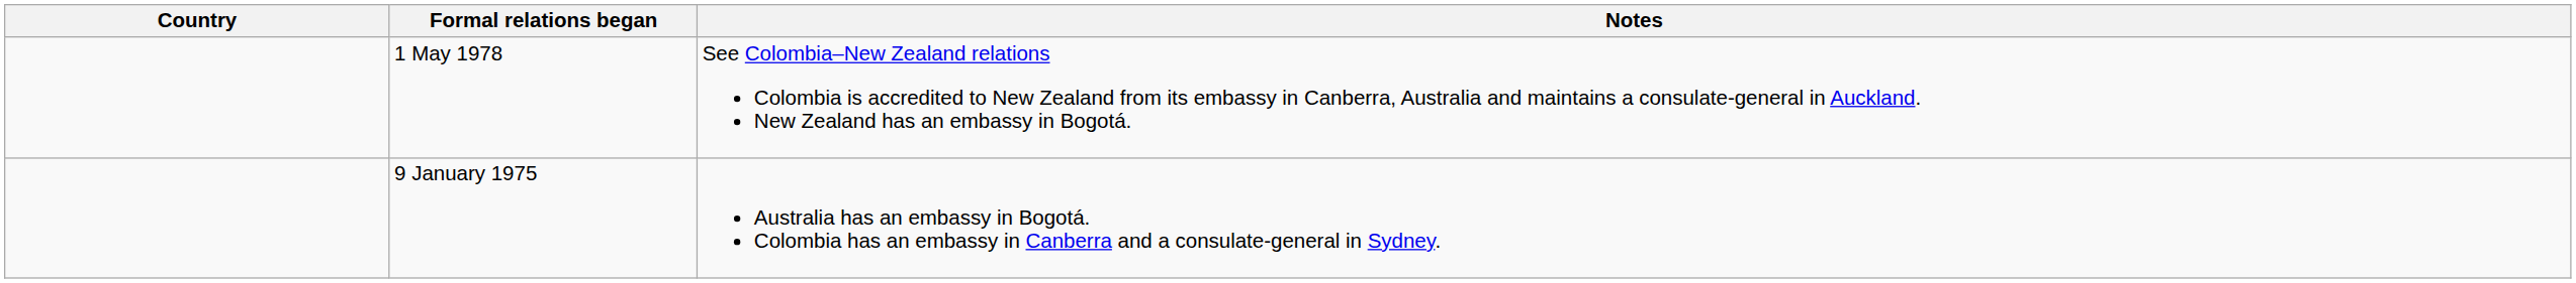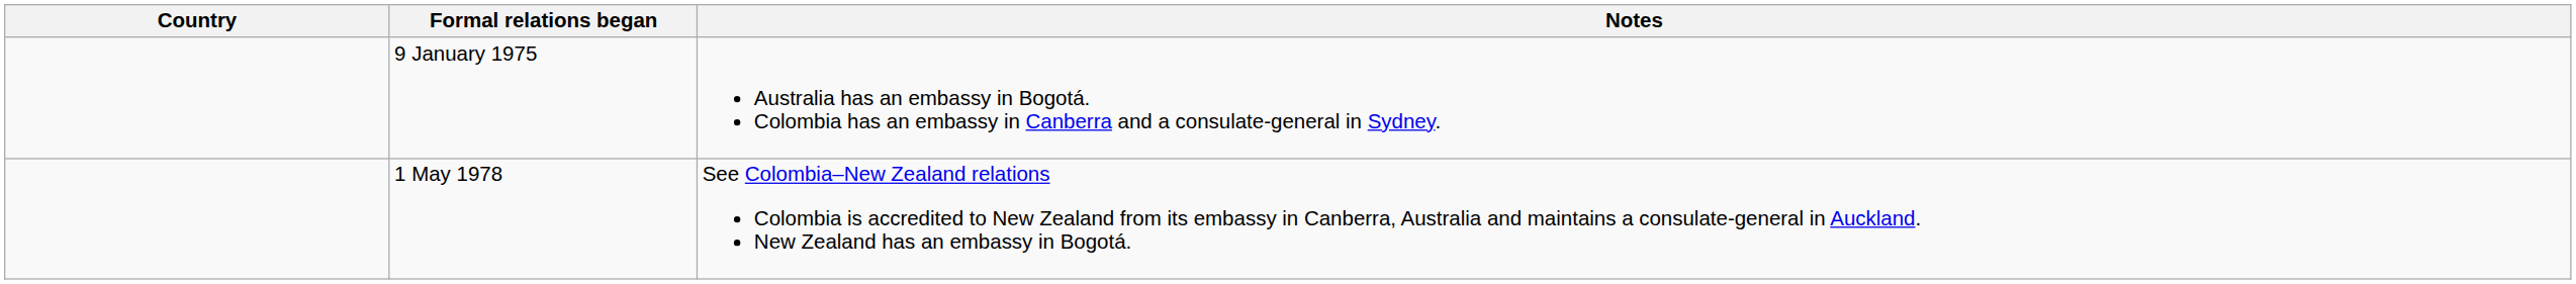 <table class="wikitable sortable" style="width:100%; margin:auto;">
 <tr>
 <th style="width:15%;">Country</th>
 <th style="width:12%;">Formal relations began</th>
 <th>Notes</th>
 </tr>
 <tr valign="top">
 <td></td>
+<td>9 January 1975</td>
+<td><br><ul><li>Australia has an embassy in Bogotá.</li><li>Colombia has an embassy in <a href='#'>Canberra</a> and a consulate-general in <a href='#'>Sydney</a>.</li></ul></td>
+</tr>
+<tr valign="top">
+<td></td>
 <td>1 May 1978</td>
 <td>See <a href='#'>Colombia–New Zealand relations</a><br><ul><li>Colombia is accredited to New Zealand from its embassy in Canberra, Australia and maintains a consulate-general in <a href='#'>Auckland</a>.</li><li>New Zealand has an embassy in Bogotá.</li></ul></td>
 </tr>
-<tr valign="top">
-<td></td>
-<td>9 January 1975</td>
-<td><br><ul><li>Australia has an embassy in Bogotá.</li><li>Colombia has an embassy in <a href='#'>Canberra</a> and a consulate-general in <a href='#'>Sydney</a>.</li></ul></td>
-</tr>
 </table>
